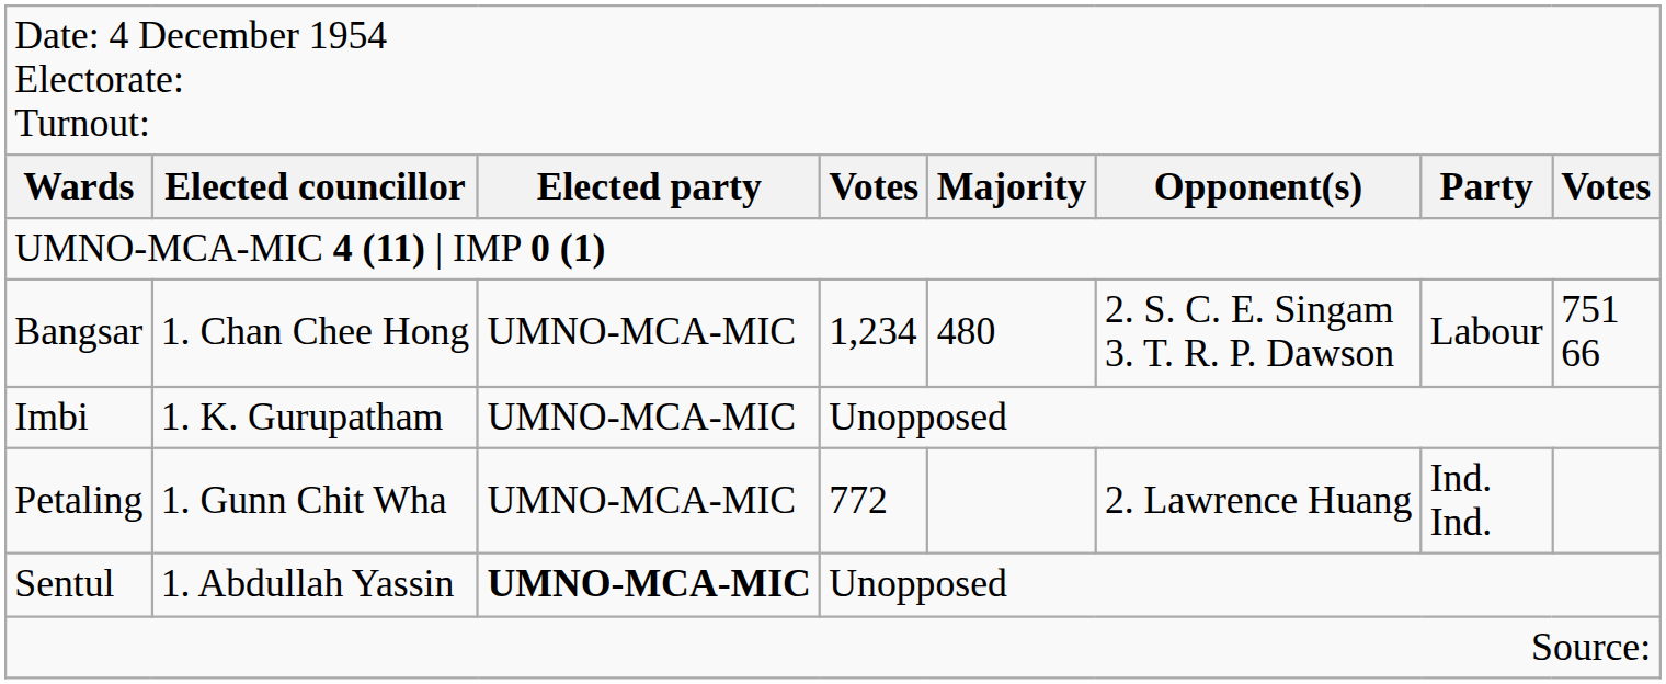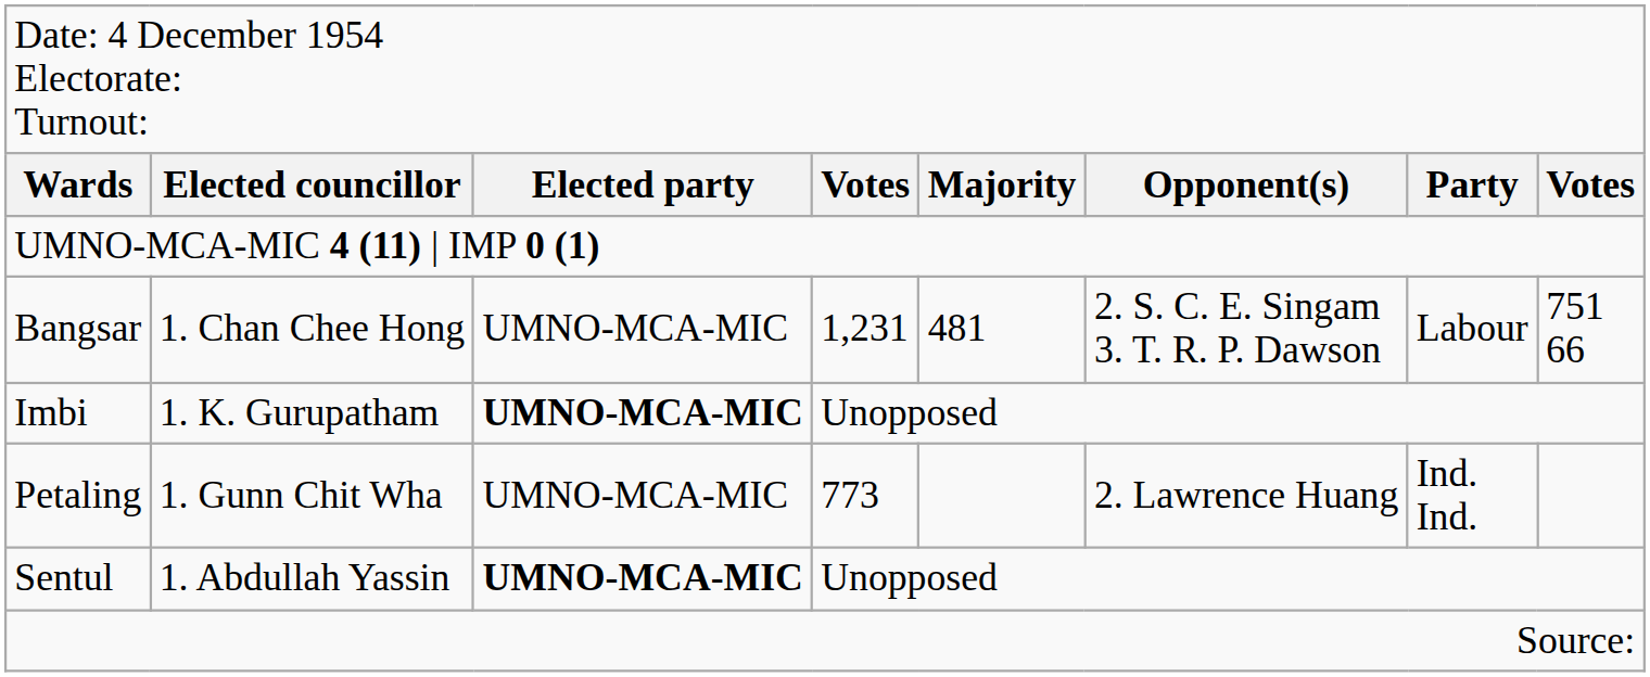 <table class=wikitable>
 <tr>
 <td colspan=8>Date: 4 December 1954<br>Electorate: <br>Turnout:</td>
 </tr>
 <tr>
 <th>Wards</th>
 <th>Elected councillor</th>
 <th>Elected party</th>
 <th>Votes</th>
 <th>Majority</th>
 <th>Opponent(s)</th>
 <th>Party</th>
 <th>Votes</th>
 </tr>
 <tr>
 <td colspan=8>UMNO-MCA-MIC <strong>4 (11)</strong> | IMP <strong>0 (1)</strong> </td>
 </tr>
 <tr>
 <td>Bangsar</td>
 <td>1. Chan Chee Hong</td>
 <td>UMNO-MCA-MIC</td>
-<td>1,234</td>
-<td>480</td>
+<td>1,231</td>
+<td>481</td>
 <td>2. S. C. E. Singam<br>3. T. R. P. Dawson</td>
 <td>Labour</td>
 <td>751<br>66</td>
 </tr>
 <tr>
 <td>Imbi</td>
 <td>1. K. Gurupatham</td>
-<td>UMNO-MCA-MIC</td>
+<td><strong>UMNO-MCA-MIC</strong></td>
 <td colspan=5>Unopposed</td>
 </tr>
 <tr>
 <td>Petaling</td>
 <td>1. Gunn Chit Wha</td>
 <td>UMNO-MCA-MIC</td>
-<td>772</td>
+<td>773</td>
 <td></td>
 <td>2. Lawrence Huang</td>
 <td>Ind.<br>Ind.</td>
 <td></td>
 </tr>
 <tr>
 <td>Sentul</td>
 <td>1. Abdullah Yassin</td>
 <td><strong>UMNO-MCA-MIC</strong></td>
 <td colspan=5>Unopposed</td>
 </tr>
 <tr>
 <td colspan=8 align=right>Source: </td>
 </tr>
 </table>
